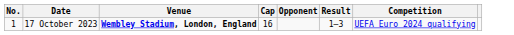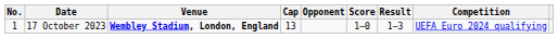 <table class="wikitable">
 <tr>
 <th scope="col">No.</th>
 <th scope="col">Date</th>
 <th scope="col">Venue</th>
 <th scope="col">Cap</th>
 <th scope="col">Opponent</th>
+<th scope="col">Score</th>
 <th scope="col">Result</th>
 <th scope="col">Competition</th>
 <th scope="col" class="unsortable"></th>
 </tr>
 <tr>
 <td style="text-align: center;">1</td>
 <td>17 October 2023</td>
 <td><strong><a href='#'>Wembley Stadium</a>, London, England</strong></td>
-<td style="text-align: center;">16</td>
+<td style="text-align: center;">13</td>
 <td></td>
+<td style="text-align: center;">1–0</td>
 <td style="text-align: center;">1–3</td>
 <td><a href='#'>UEFA Euro 2024 qualifying</a></td>
 <td style="text-align: center;"></td>
 </tr>
 </table>
